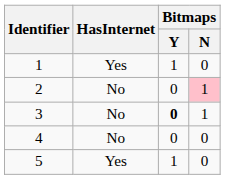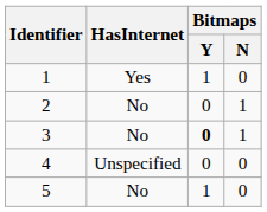 <table class="wikitable" style="text-align:center; float: left; margin-right: 20px; margin-top: 5px;">
 <tr>
 <th rowspan=2>Identifier</th>
 <th rowspan=2>HasInternet</th>
 <th colspan=2>Bitmaps</th>
 </tr>
 <tr>
 <th>Y</th>
 <th>N</th>
 </tr>
 <tr>
 <td>1</td>
 <td>Yes</td>
 <td>1</td>
 <td>0</td>
 </tr>
 <tr>
 <td>2</td>
 <td>No</td>
 <td>0</td>
-<td style="background: pink;">1</td>
+<td>1</td>
 </tr>
 <tr>
 <td>3</td>
 <td>No</td>
 <td><strong>0</strong></td>
 <td>1</td>
 </tr>
 <tr>
 <td>4</td>
-<td>No</td>
+<td>Unspecified</td>
 <td>0</td>
 <td>0</td>
 </tr>
 <tr>
 <td>5</td>
-<td>Yes</td>
+<td>No</td>
 <td>1</td>
 <td>0</td>
 </tr>
 </table>
